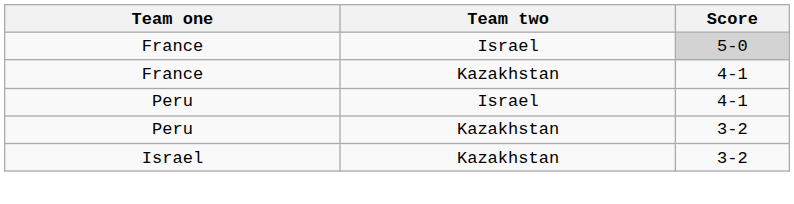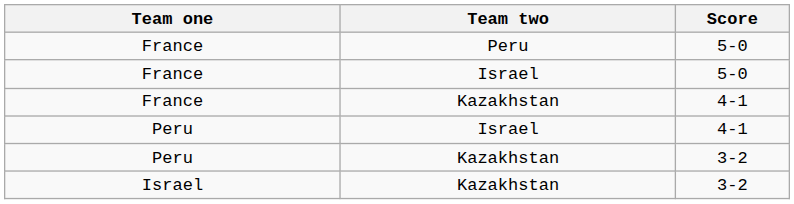 <table class="wikitable" style="text-align: center">
 <tr>
 <th width=250>Team one</th>
 <th width=250>Team two</th>
 <th width=80>Score</th>
 </tr>
 <tr>
 <td> France</td>
+<td> Peru</td>
+<td>5-0</td>
+</tr>
+<tr>
+<td> France</td>
 <td> Israel</td>
-<td style="background: lightgrey;">5-0</td>
+<td>5-0</td>
 </tr>
 <tr>
 <td> France</td>
 <td> Kazakhstan</td>
 <td>4-1</td>
 </tr>
 <tr>
 <td> Peru</td>
 <td> Israel</td>
 <td>4-1</td>
 </tr>
 <tr>
 <td> Peru</td>
 <td> Kazakhstan</td>
 <td>3-2</td>
 </tr>
 <tr>
 <td> Israel</td>
 <td> Kazakhstan</td>
 <td>3-2</td>
 </tr>
 </table>
